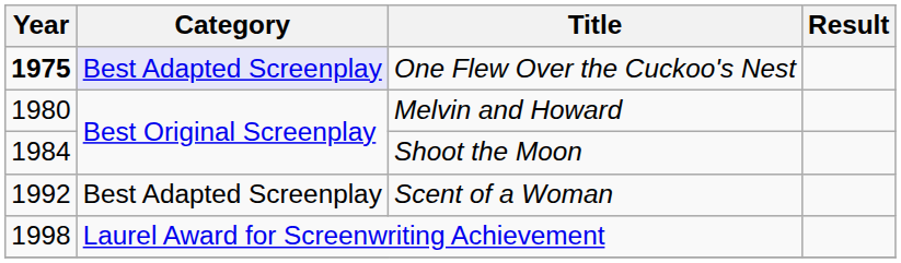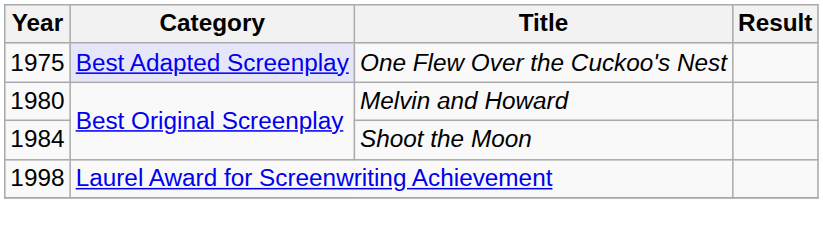 <table class="wikitable">
 <tr>
 <th>Year</th>
 <th>Category</th>
 <th>Title</th>
 <th>Result</th>
 </tr>
 <tr>
-<td><strong>1975</strong></td>
+<td>1975</td>
 <td style="background: lavender;"><a href='#'>Best Adapted Screenplay</a></td>
 <td><em>One Flew Over the Cuckoo's Nest</em></td>
 <td></td>
 </tr>
 <tr>
 <td>1980</td>
 <td rowspan=2><a href='#'>Best Original Screenplay</a></td>
 <td><em>Melvin and Howard</em></td>
 <td></td>
 </tr>
 <tr>
 <td>1984</td>
 <td><em>Shoot the Moon</em></td>
 <td></td>
 </tr>
 <tr>
-<td>1992</td>
-<td>Best Adapted Screenplay</td>
-<td><em>Scent of a Woman</em></td>
-<td></td>
-</tr>
-<tr>
 <td>1998</td>
 <td colspan=2><a href='#'>Laurel Award for Screenwriting Achievement</a></td>
 <td></td>
 </tr>
 <tr>
 </tr>
 </table>
